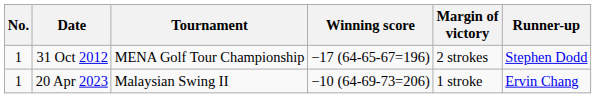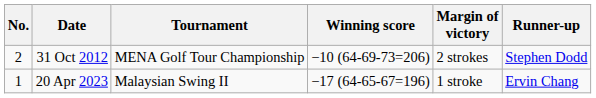 <table class="wikitable" style="font-size:95%;">
 <tr>
 <th>No.</th>
 <th>Date</th>
 <th>Tournament</th>
 <th>Winning score</th>
 <th>Margin of<br>victory</th>
 <th>Runner-up</th>
 </tr>
 <tr>
-<td align=center>1</td>
+<td align=center>2</td>
 <td align=right>31 Oct <a href='#'>2012</a></td>
 <td>MENA Golf Tour Championship</td>
-<td>−17 (64-65-67=196)</td>
+<td>−10 (64-69-73=206)</td>
 <td>2 strokes</td>
 <td> <a href='#'>Stephen Dodd</a></td>
 </tr>
 <tr>
 <td align=center>1</td>
 <td align=right>20 Apr <a href='#'>2023</a></td>
 <td>Malaysian Swing II</td>
-<td>−10 (64-69-73=206)</td>
+<td>−17 (64-65-67=196)</td>
 <td>1 stroke</td>
 <td> <a href='#'>Ervin Chang</a></td>
 </tr>
 </table>
